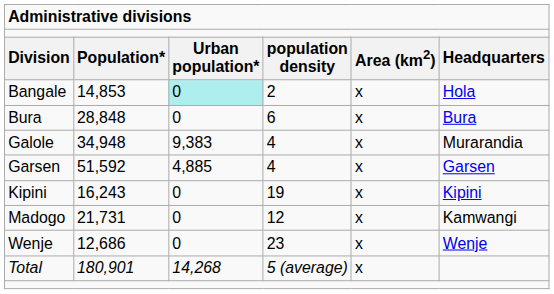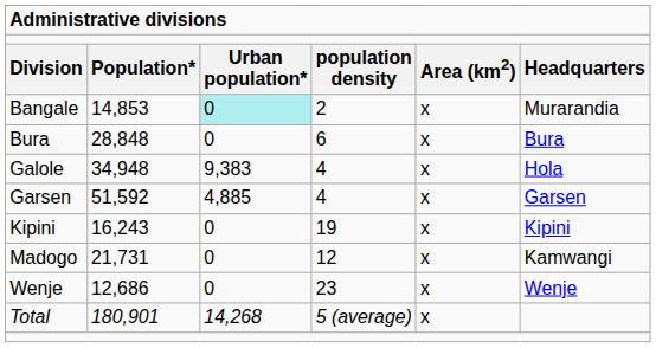 <table class="wikitable">
 <tr>
 <td colspan="6"><strong>Administrative divisions</strong></td>
 </tr>
 <tr>
 <td colspan="6"></td>
 </tr>
 <tr>
 <th>Division</th>
 <th>Population*</th>
 <th>Urban<br> population*</th>
 <th>population<br> density</th>
 <th>Area (km<sup>2</sup>)</th>
 <th>Headquarters</th>
 </tr>
 <tr>
 <td>Bangale</td>
 <td>14,853</td>
 <td style="background: paleturquoise;">0</td>
 <td>2</td>
 <td>x</td>
-<td><a href='#'>Hola</a></td>
+<td>Murarandia</td>
 </tr>
 <tr>
 <td>Bura</td>
 <td>28,848</td>
 <td>0</td>
 <td>6</td>
 <td>x</td>
 <td><a href='#'>Bura</a></td>
 </tr>
 <tr>
 <td>Galole</td>
 <td>34,948</td>
 <td>9,383</td>
 <td>4</td>
 <td>x</td>
-<td>Murarandia</td>
+<td><a href='#'>Hola</a></td>
 </tr>
 <tr>
 <td>Garsen</td>
 <td>51,592</td>
 <td>4,885</td>
 <td>4</td>
 <td>x</td>
 <td><a href='#'>Garsen</a></td>
 </tr>
 <tr>
 <td>Kipini</td>
 <td>16,243</td>
 <td>0</td>
 <td>19</td>
 <td>x</td>
 <td><a href='#'>Kipini</a></td>
 </tr>
 <tr>
 <td>Madogo</td>
 <td>21,731</td>
 <td>0</td>
 <td>12</td>
 <td>x</td>
 <td>Kamwangi</td>
 </tr>
 <tr>
 <td>Wenje</td>
 <td>12,686</td>
 <td>0</td>
 <td>23</td>
 <td>x</td>
 <td><a href='#'>Wenje</a></td>
 </tr>
 <tr>
 <td><em>Total</em></td>
 <td><em>180,901</em></td>
 <td><em>14,268</em></td>
 <td><em>5 (average)</em></td>
 <td>x</td>
 <td></td>
 </tr>
 <tr>
 <td colspan="6"></td>
 </tr>
 </table>
